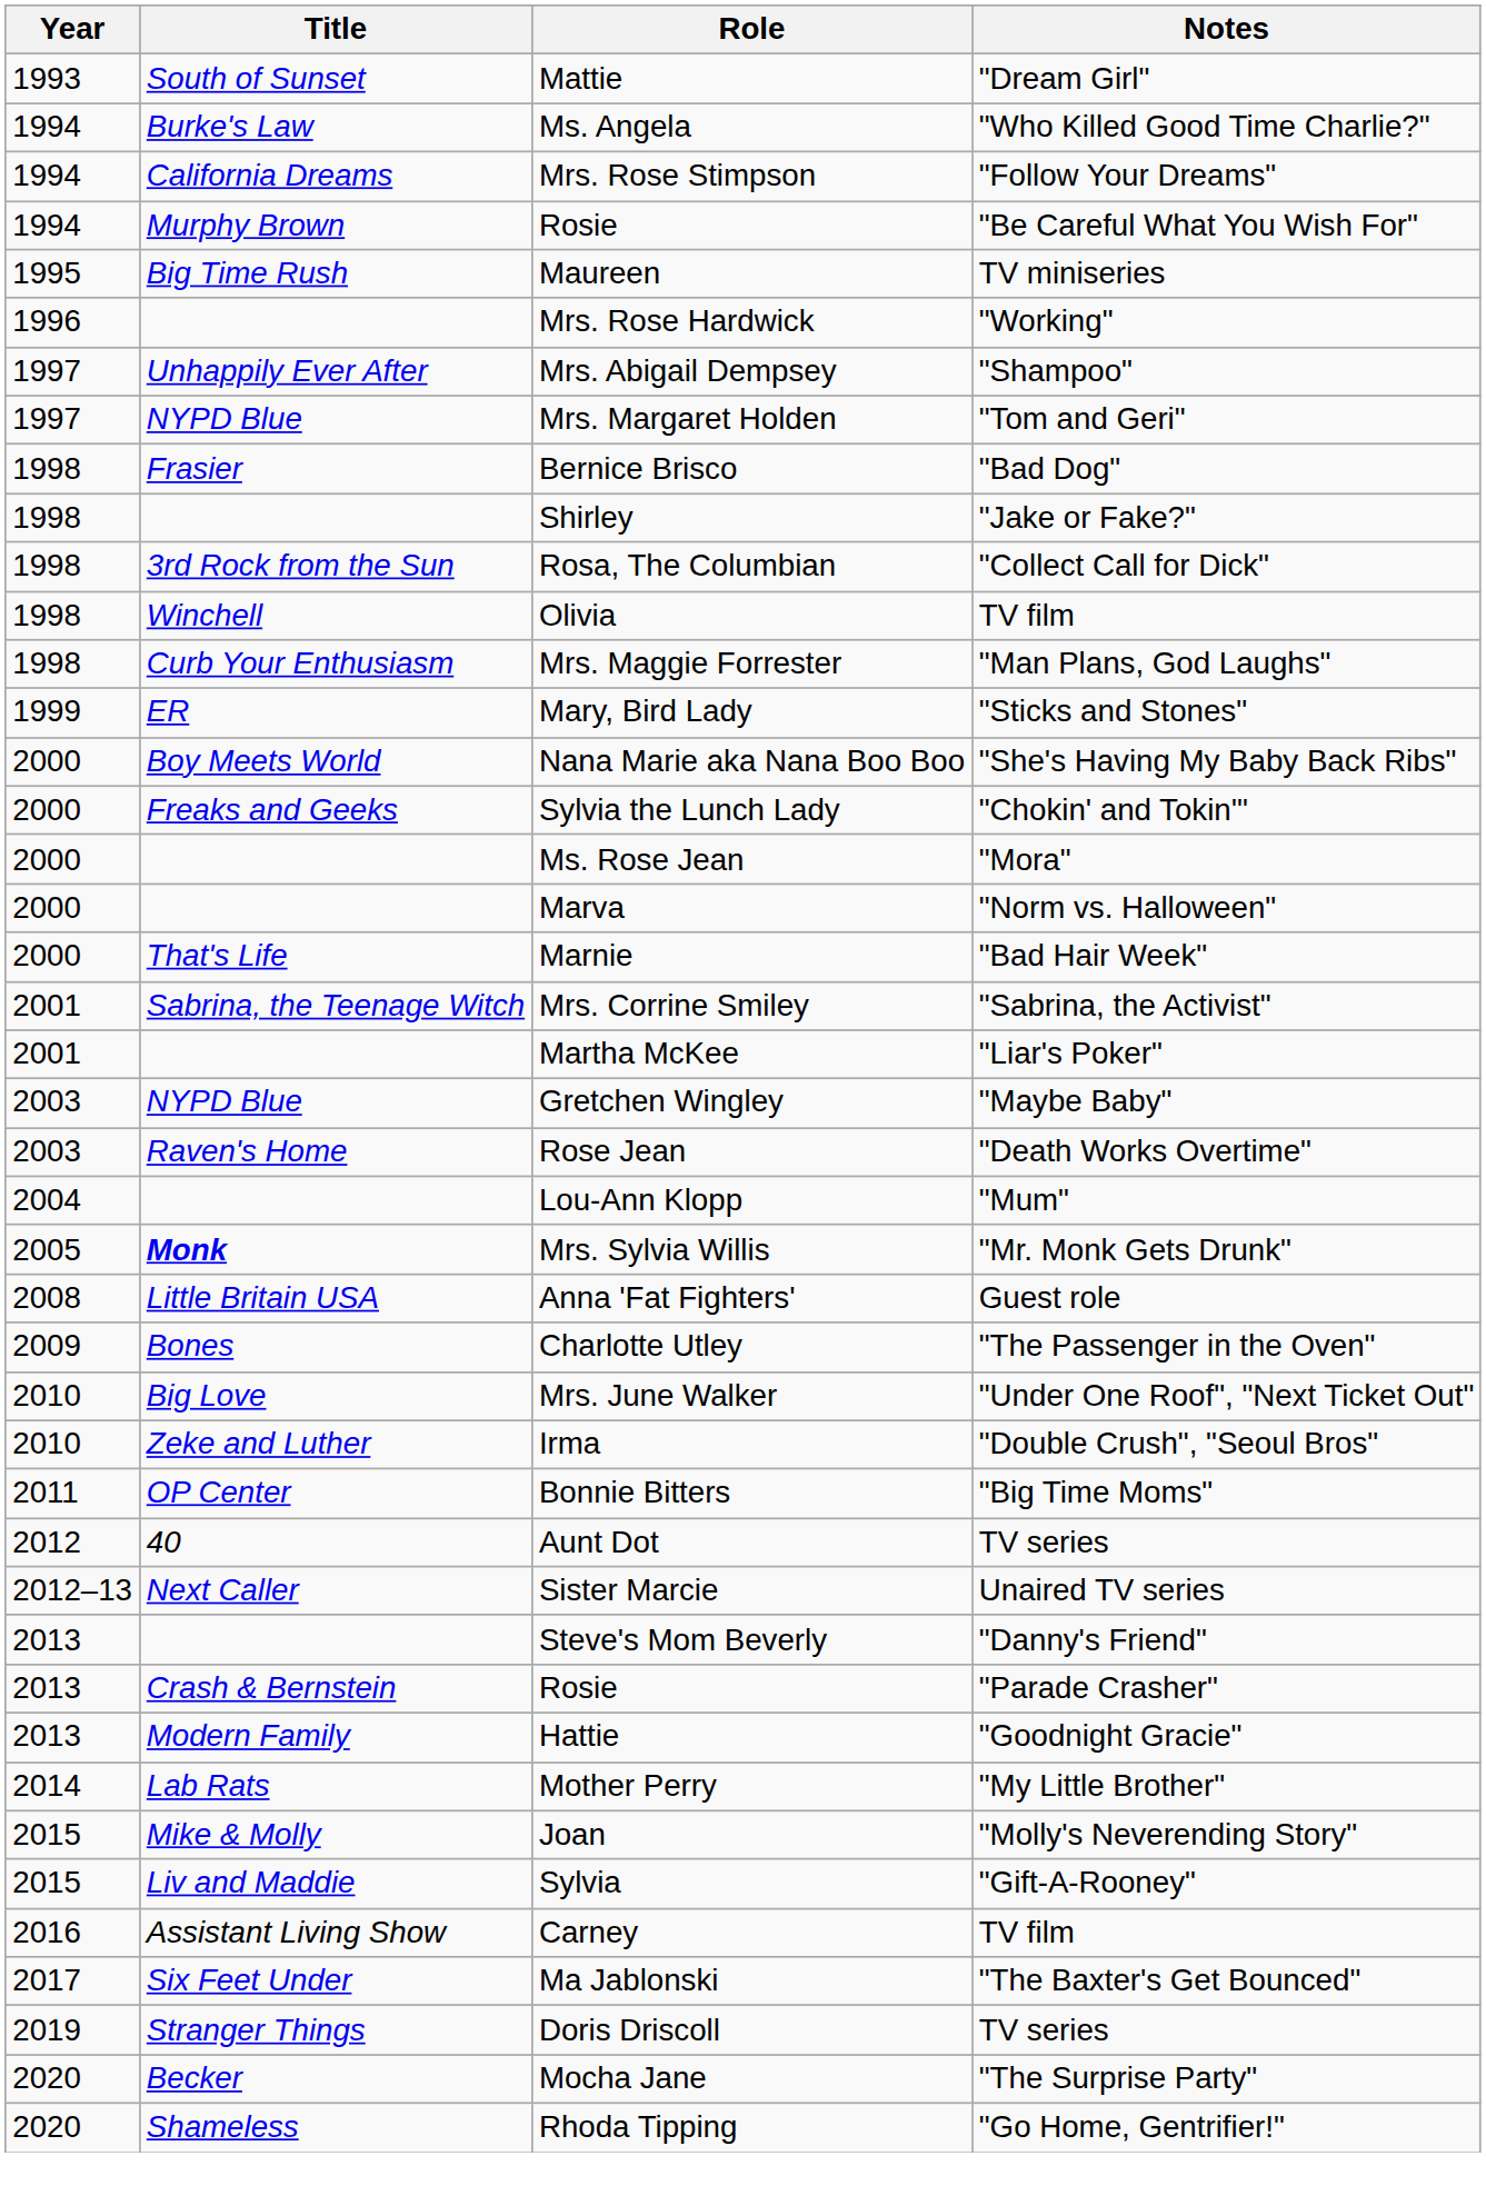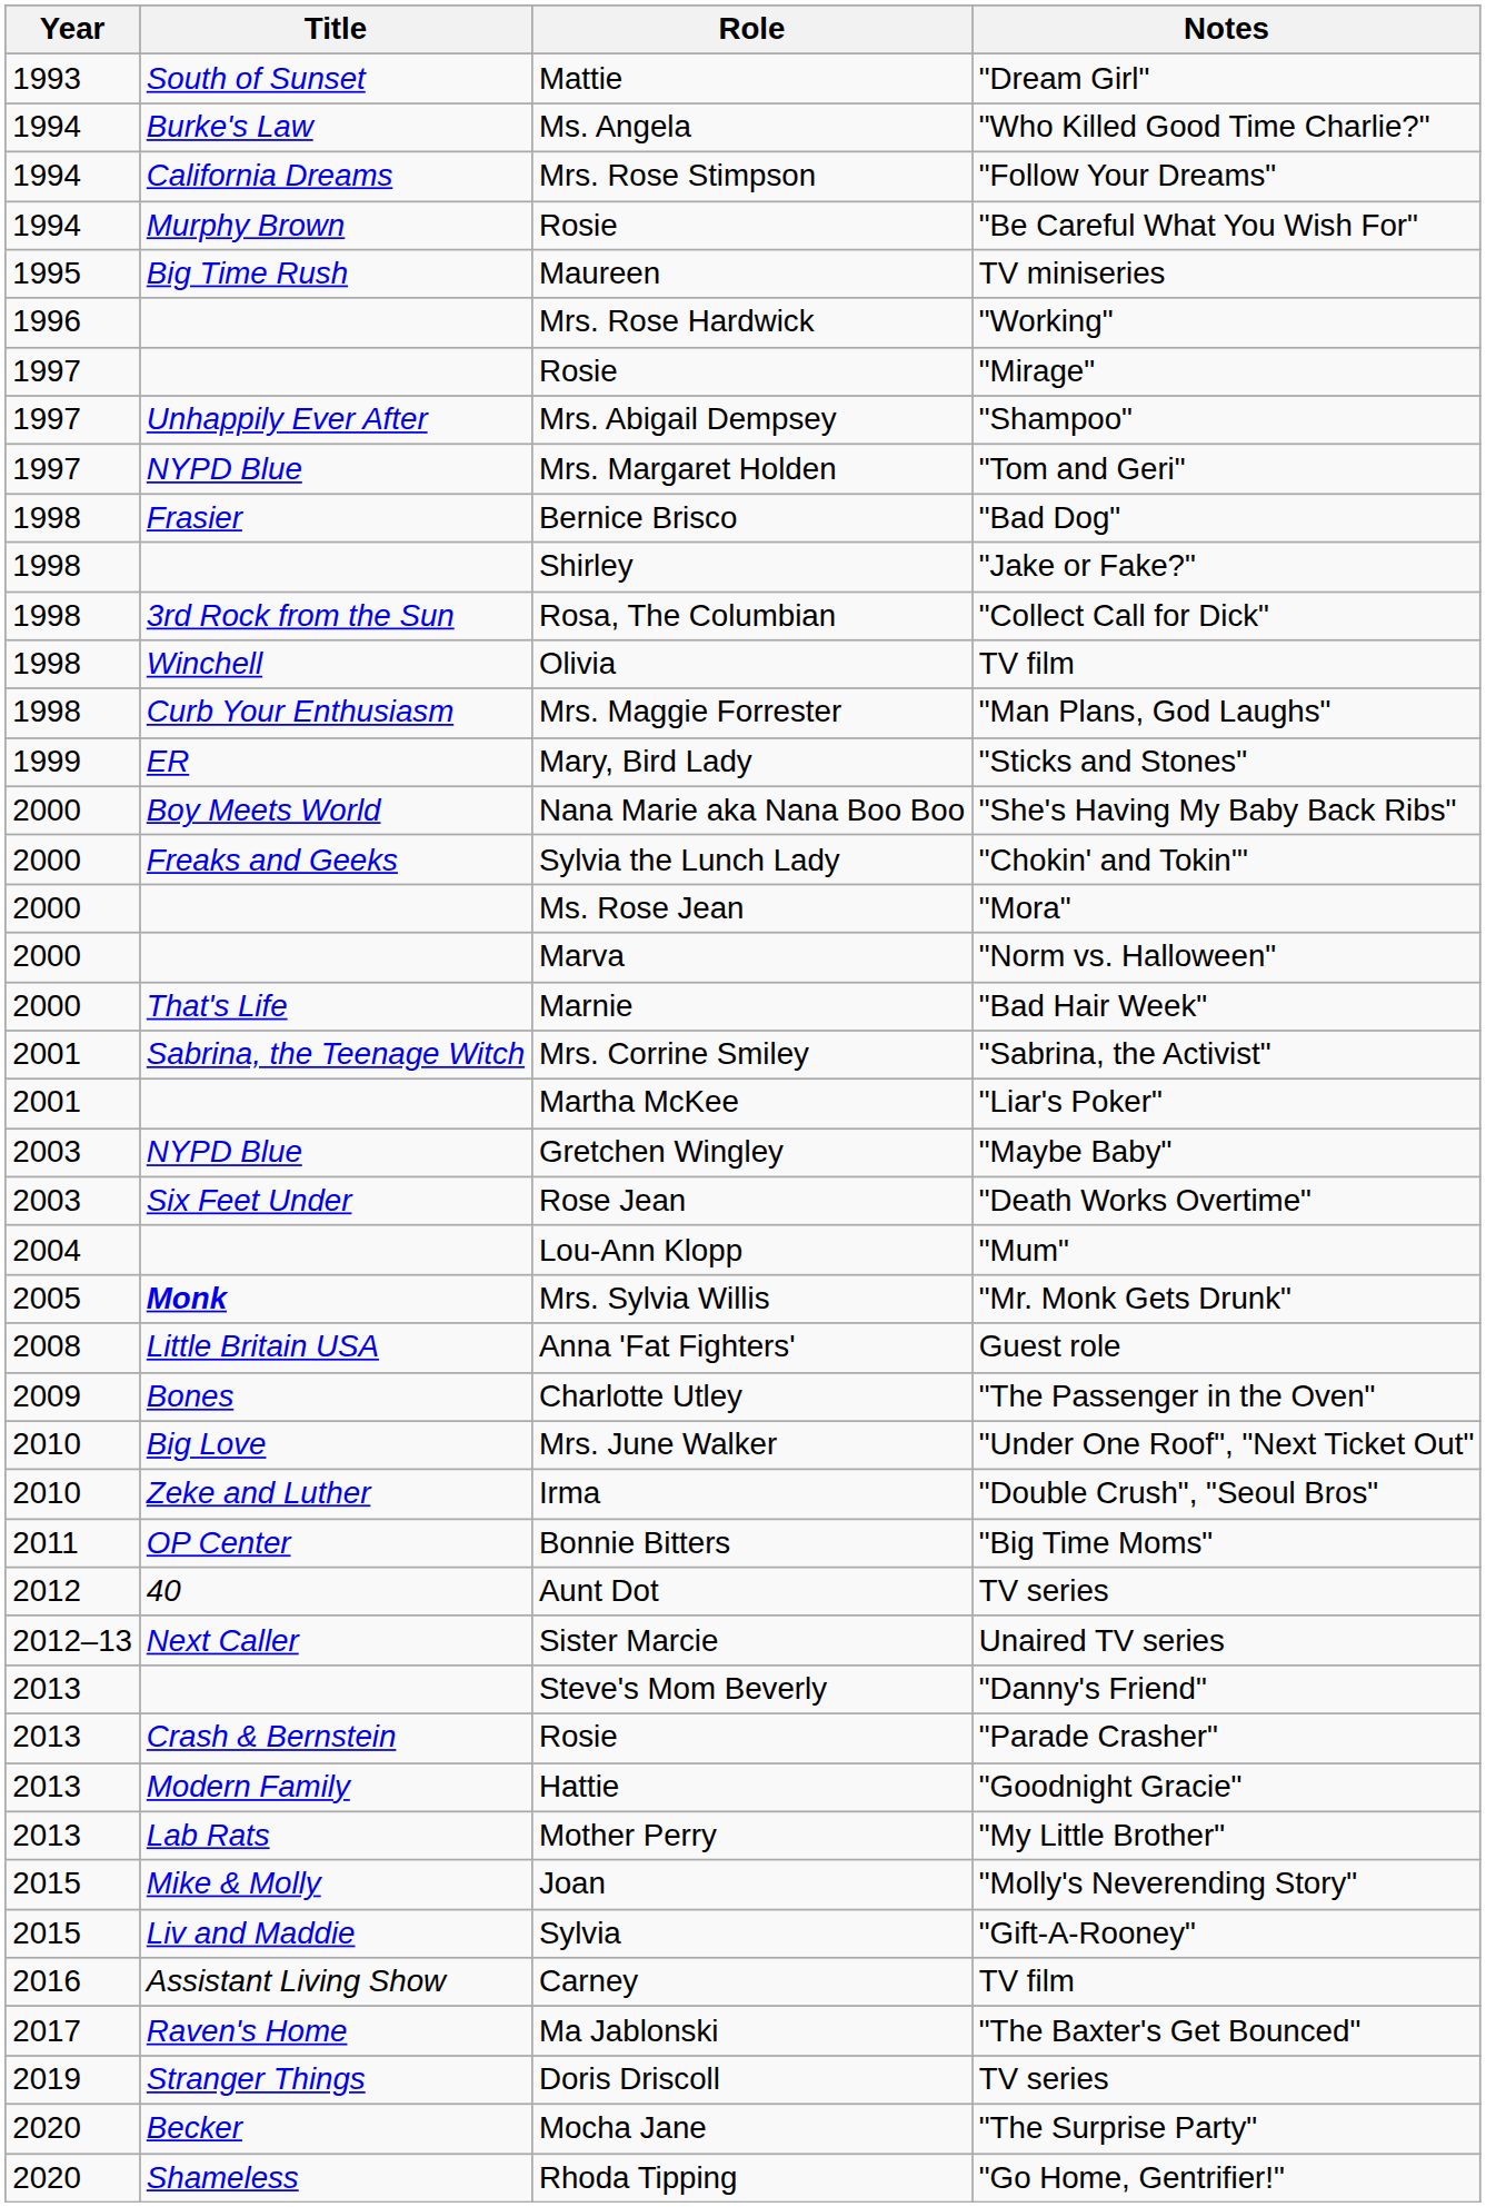 <table class="wikitable sortable">
 <tr>
 <th>Year</th>
 <th>Title</th>
 <th>Role</th>
 <th class="unsortable">Notes</th>
 </tr>
 <tr>
 <td>1993</td>
 <td><em><a href='#'>South of Sunset</a></em></td>
 <td>Mattie</td>
 <td>"Dream Girl"</td>
 </tr>
 <tr>
 <td>1994</td>
 <td><em><a href='#'>Burke's Law</a></em></td>
 <td>Ms. Angela</td>
 <td>"Who Killed Good Time Charlie?"</td>
 </tr>
 <tr>
 <td>1994</td>
 <td><em><a href='#'>California Dreams</a></em></td>
 <td>Mrs. Rose Stimpson</td>
 <td>"Follow Your Dreams"</td>
 </tr>
 <tr>
 <td>1994</td>
 <td><em><a href='#'>Murphy Brown</a></em></td>
 <td>Rosie</td>
 <td>"Be Careful What You Wish For"</td>
 </tr>
 <tr>
 <td>1995</td>
 <td><em><a href='#'>Big Time Rush</a></em></td>
 <td>Maureen</td>
 <td>TV miniseries</td>
 </tr>
 <tr>
 <td>1996</td>
 <td><em></em></td>
 <td>Mrs. Rose Hardwick</td>
 <td>"Working"</td>
+</tr>
+<tr>
+<td>1997</td>
+<td><em></em></td>
+<td>Rosie</td>
+<td>"Mirage"</td>
 </tr>
 <tr>
 <td>1997</td>
 <td><em><a href='#'>Unhappily Ever After</a></em></td>
 <td>Mrs. Abigail Dempsey</td>
 <td>"Shampoo"</td>
 </tr>
 <tr>
 <td>1997</td>
 <td><em><a href='#'>NYPD Blue</a></em></td>
 <td>Mrs. Margaret Holden</td>
 <td>"Tom and Geri"</td>
 </tr>
 <tr>
 <td>1998</td>
 <td><em><a href='#'>Frasier</a></em></td>
 <td>Bernice Brisco</td>
 <td>"Bad Dog"</td>
 </tr>
 <tr>
 <td>1998</td>
 <td><em></em></td>
 <td>Shirley</td>
 <td>"Jake or Fake?"</td>
 </tr>
 <tr>
 <td>1998</td>
 <td><em><a href='#'>3rd Rock from the Sun</a></em></td>
 <td>Rosa, The Columbian</td>
 <td>"Collect Call for Dick"</td>
 </tr>
 <tr>
 <td>1998</td>
 <td><em><a href='#'>Winchell</a></em></td>
 <td>Olivia</td>
 <td>TV film</td>
 </tr>
 <tr>
 <td>1998</td>
 <td><em><a href='#'>Curb Your Enthusiasm</a></em></td>
 <td>Mrs. Maggie Forrester</td>
 <td>"Man Plans, God Laughs"</td>
 </tr>
 <tr>
 <td>1999</td>
 <td><em><a href='#'>ER</a></em></td>
 <td>Mary, Bird Lady</td>
 <td>"Sticks and Stones"</td>
 </tr>
 <tr>
 <td>2000</td>
 <td><em><a href='#'>Boy Meets World</a></em></td>
 <td>Nana Marie aka Nana Boo Boo</td>
 <td>"She's Having My Baby Back Ribs"</td>
 </tr>
 <tr>
 <td>2000</td>
 <td><em><a href='#'>Freaks and Geeks</a></em></td>
 <td>Sylvia the Lunch Lady</td>
 <td>"Chokin' and Tokin'"</td>
 </tr>
 <tr>
 <td>2000</td>
 <td><em></em></td>
 <td>Ms. Rose Jean</td>
 <td>"Mora"</td>
 </tr>
 <tr>
 <td>2000</td>
 <td><em></em></td>
 <td>Marva</td>
 <td>"Norm vs. Halloween"</td>
 </tr>
 <tr>
 <td>2000</td>
 <td><em><a href='#'>That's Life</a></em></td>
 <td>Marnie</td>
 <td>"Bad Hair Week"</td>
 </tr>
 <tr>
 <td>2001</td>
 <td><em><a href='#'>Sabrina, the Teenage Witch</a></em></td>
 <td>Mrs. Corrine Smiley</td>
 <td>"Sabrina, the Activist"</td>
 </tr>
 <tr>
 <td>2001</td>
 <td><em></em></td>
 <td>Martha McKee</td>
 <td>"Liar's Poker"</td>
 </tr>
 <tr>
 <td>2003</td>
 <td><em><a href='#'>NYPD Blue</a></em></td>
 <td>Gretchen Wingley</td>
 <td>"Maybe Baby"</td>
 </tr>
 <tr>
 <td>2003</td>
-<td><em><a href='#'>Raven's Home</a></em></td>
+<td><em><a href='#'>Six Feet Under</a></em></td>
 <td>Rose Jean</td>
 <td>"Death Works Overtime"</td>
 </tr>
 <tr>
 <td>2004</td>
 <td><em></em></td>
 <td>Lou-Ann Klopp</td>
 <td>"Mum"</td>
 </tr>
 <tr>
 <td>2005</td>
 <td><strong><em><a href='#'>Monk</a></em></strong></td>
 <td>Mrs. Sylvia Willis</td>
 <td>"Mr. Monk Gets Drunk"</td>
 </tr>
 <tr>
 <td>2008</td>
 <td><em><a href='#'>Little Britain USA</a></em></td>
 <td>Anna 'Fat Fighters'</td>
 <td>Guest role</td>
 </tr>
 <tr>
 <td>2009</td>
 <td><em><a href='#'>Bones</a></em></td>
 <td>Charlotte Utley</td>
 <td>"The Passenger in the Oven"</td>
 </tr>
 <tr>
 <td>2010</td>
 <td><em><a href='#'>Big Love</a></em></td>
 <td>Mrs. June Walker</td>
 <td>"Under One Roof", "Next Ticket Out"</td>
 </tr>
 <tr>
 <td>2010</td>
 <td><em><a href='#'>Zeke and Luther</a></em></td>
 <td>Irma</td>
 <td>"Double Crush", "Seoul Bros"</td>
 </tr>
 <tr>
 <td>2011</td>
 <td><em><a href='#'>OP Center</a></em></td>
 <td>Bonnie Bitters</td>
 <td>"Big Time Moms"</td>
 </tr>
 <tr>
 <td>2012</td>
 <td><em>40</em></td>
 <td>Aunt Dot</td>
 <td>TV series</td>
 </tr>
 <tr>
 <td>2012–13</td>
 <td><em><a href='#'>Next Caller</a></em></td>
 <td>Sister Marcie</td>
 <td>Unaired TV series</td>
 </tr>
 <tr>
 <td>2013</td>
 <td><em></em></td>
 <td>Steve's Mom Beverly</td>
 <td>"Danny's Friend"</td>
 </tr>
 <tr>
 <td>2013</td>
 <td><em><a href='#'>Crash & Bernstein</a></em></td>
 <td>Rosie</td>
 <td>"Parade Crasher"</td>
 </tr>
 <tr>
 <td>2013</td>
 <td><em><a href='#'>Modern Family</a></em></td>
 <td>Hattie</td>
 <td>"Goodnight Gracie"</td>
 </tr>
 <tr>
-<td>2014</td>
+<td>2013</td>
 <td><em><a href='#'>Lab Rats</a></em></td>
 <td>Mother Perry</td>
 <td>"My Little Brother"</td>
 </tr>
 <tr>
 <td>2015</td>
 <td><em><a href='#'>Mike & Molly</a></em></td>
 <td>Joan</td>
 <td>"Molly's Neverending Story"</td>
 </tr>
 <tr>
 <td>2015</td>
 <td><em><a href='#'>Liv and Maddie</a></em></td>
 <td>Sylvia</td>
 <td>"Gift-A-Rooney"</td>
 </tr>
 <tr>
 <td>2016</td>
 <td><em>Assistant Living Show</em></td>
 <td>Carney</td>
 <td>TV film</td>
 </tr>
 <tr>
 <td>2017</td>
-<td><em><a href='#'>Six Feet Under</a></em></td>
+<td><em><a href='#'>Raven's Home</a></em></td>
 <td>Ma Jablonski</td>
 <td>"The Baxter's Get Bounced"</td>
 </tr>
 <tr>
 <td>2019</td>
 <td><em><a href='#'>Stranger Things</a></em></td>
 <td>Doris Driscoll</td>
 <td>TV series</td>
 </tr>
 <tr>
 <td>2020</td>
 <td><em><a href='#'>Becker</a></em></td>
 <td>Mocha Jane</td>
 <td>"The Surprise Party"</td>
 </tr>
 <tr>
 <td>2020</td>
 <td><em><a href='#'>Shameless</a></em></td>
 <td>Rhoda Tipping</td>
 <td>"Go Home, Gentrifier!"</td>
 </tr>
 </table>
